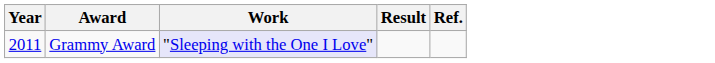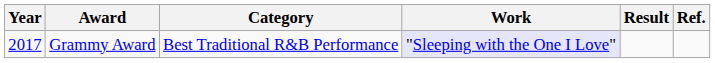 <table class="wikitable" style="text-align:center">
 <tr>
 <th scope="col">Year</th>
 <th scope="col">Award</th>
+<th scope="col">Category</th>
 <th scope="col">Work</th>
 <th scope="col">Result</th>
 <th scope="col">Ref.</th>
 </tr>
 <tr>
-<td><a href='#'>2011</a></td>
+<td><a href='#'>2017</a></td>
 <td><a href='#'>Grammy Award</a></td>
+<td><a href='#'>Best Traditional R&B Performance</a></td>
 <td style="background: lavender;">"<a href='#'>Sleeping with the One I Love</a>"</td>
 <td></td>
 <td></td>
 </tr>
 </table>
